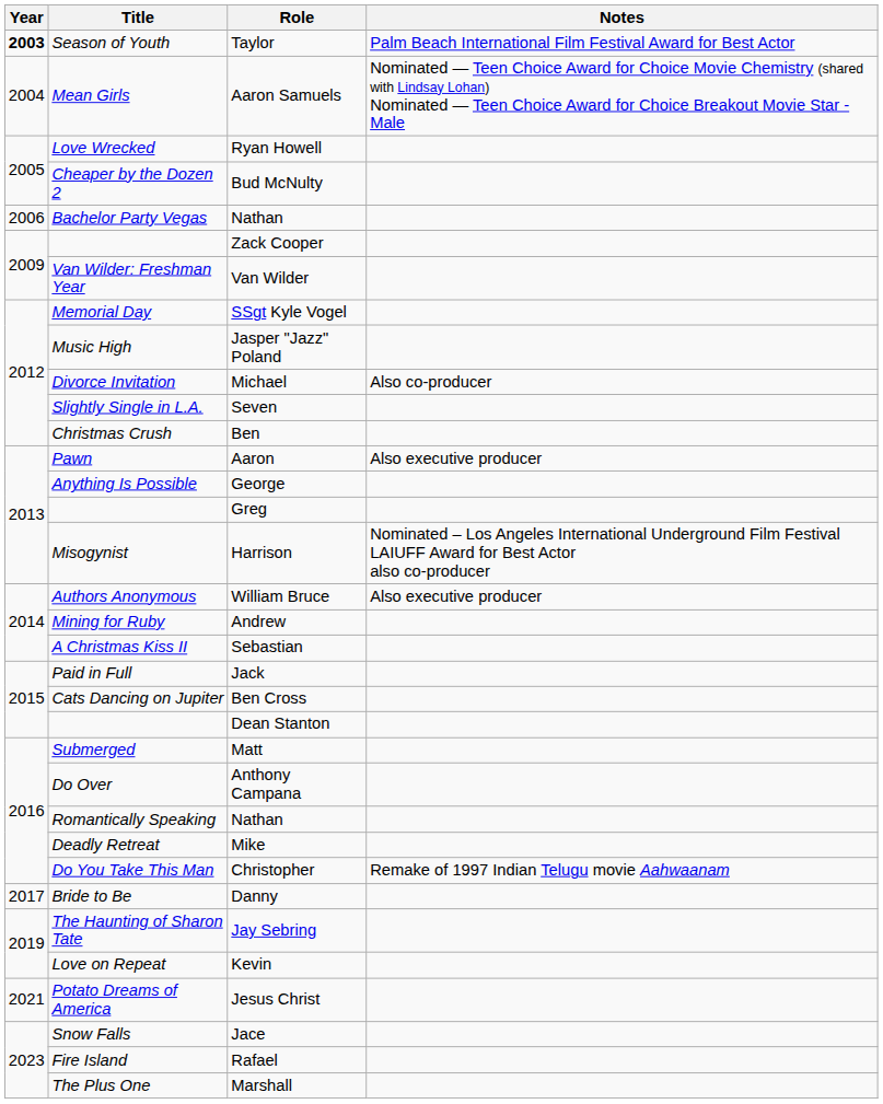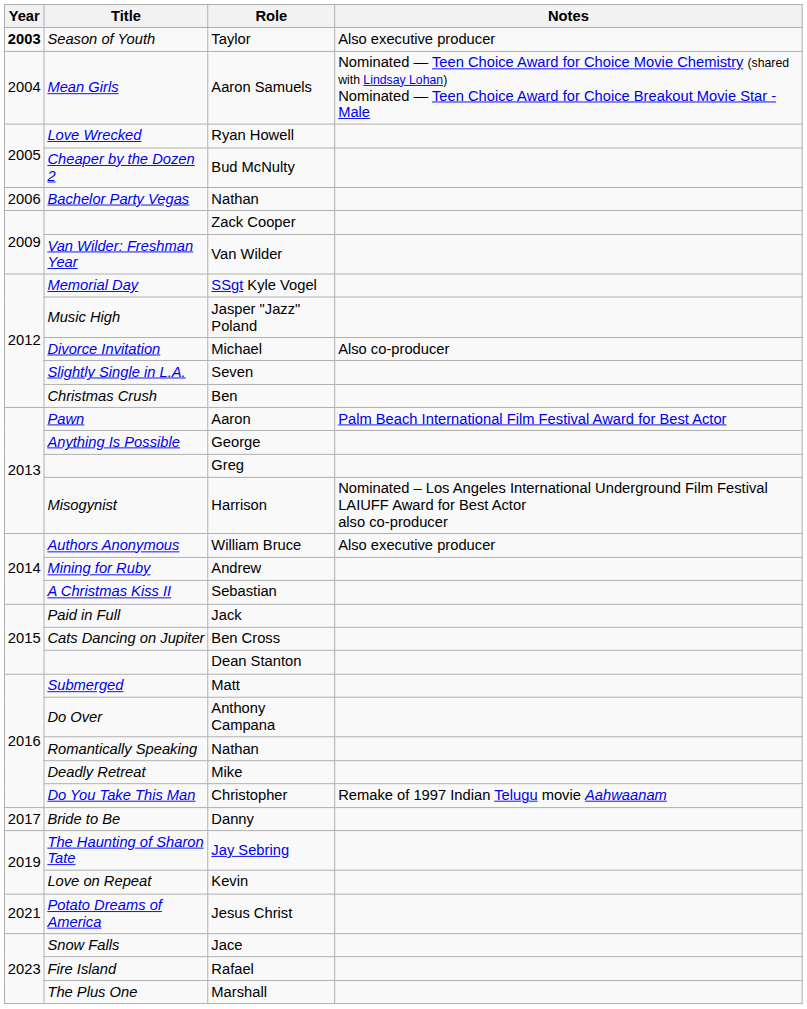 <table class="wikitable">
 <tr>
 <th>Year</th>
 <th>Title</th>
 <th>Role</th>
 <th class="unsortable">Notes</th>
 </tr>
 <tr>
 <td><strong>2003</strong></td>
 <td><em>Season of Youth</em></td>
 <td>Taylor</td>
-<td><a href='#'>Palm Beach International Film Festival Award for Best Actor</a></td>
+<td>Also executive producer</td>
 </tr>
 <tr>
 <td>2004</td>
 <td><em><a href='#'>Mean Girls</a></em></td>
 <td>Aaron Samuels</td>
 <td>Nominated — <a href='#'>Teen Choice Award for Choice Movie Chemistry</a> <small>(shared with <a href='#'>Lindsay Lohan</a>)</small><br>Nominated — <a href='#'>Teen Choice Award for Choice Breakout Movie Star - Male</a></td>
 </tr>
 <tr>
 <td rowspan=2>2005</td>
 <td><em><a href='#'>Love Wrecked</a></em></td>
 <td>Ryan Howell</td>
 <td></td>
 </tr>
 <tr>
 <td><em><a href='#'>Cheaper by the Dozen 2</a></em></td>
 <td>Bud McNulty</td>
 <td></td>
 </tr>
 <tr>
 <td>2006</td>
 <td><em><a href='#'>Bachelor Party Vegas</a></em></td>
 <td>Nathan</td>
 <td></td>
 </tr>
 <tr>
 <td rowspan=2>2009</td>
 <td><em></em></td>
 <td>Zack Cooper</td>
 <td></td>
 </tr>
 <tr>
 <td><em><a href='#'>Van Wilder: Freshman Year</a></em></td>
 <td>Van Wilder</td>
 <td></td>
 </tr>
 <tr>
 <td rowspan=5>2012</td>
 <td><em><a href='#'>Memorial Day</a></em></td>
 <td><a href='#'>SSgt</a> Kyle Vogel</td>
 <td></td>
 </tr>
 <tr>
 <td><em>Music High</em></td>
 <td>Jasper "Jazz" Poland</td>
 <td></td>
 </tr>
 <tr>
 <td><em><a href='#'>Divorce Invitation</a></em></td>
 <td>Michael</td>
 <td>Also co-producer</td>
 </tr>
 <tr>
 <td><em><a href='#'>Slightly Single in L.A.</a></em></td>
 <td>Seven</td>
 <td></td>
 </tr>
 <tr>
 <td><em>Christmas Crush</em></td>
 <td>Ben</td>
 <td></td>
 </tr>
 <tr>
 <td rowspan=4>2013</td>
 <td><em><a href='#'>Pawn</a></em></td>
 <td>Aaron</td>
-<td>Also executive producer</td>
+<td><a href='#'>Palm Beach International Film Festival Award for Best Actor</a></td>
 </tr>
 <tr>
 <td><em><a href='#'>Anything Is Possible</a></em></td>
 <td>George</td>
 <td></td>
 </tr>
 <tr>
 <td><em></em></td>
 <td>Greg</td>
 <td></td>
 </tr>
 <tr>
 <td><em>Misogynist</em></td>
 <td>Harrison</td>
 <td>Nominated – Los Angeles International Underground Film Festival LAIUFF Award for Best Actor<br>also co-producer</td>
 </tr>
 <tr>
 <td rowspan=3>2014</td>
 <td><em><a href='#'>Authors Anonymous</a></em></td>
 <td>William Bruce</td>
 <td>Also executive producer</td>
 </tr>
 <tr>
 <td><em><a href='#'>Mining for Ruby</a></em></td>
 <td>Andrew</td>
 <td></td>
 </tr>
 <tr>
 <td><em><a href='#'>A Christmas Kiss II</a></em></td>
 <td>Sebastian</td>
 <td></td>
 </tr>
 <tr>
 <td rowspan=3>2015</td>
 <td><em>Paid in Full</em></td>
 <td>Jack</td>
 <td></td>
 </tr>
 <tr>
 <td><em>Cats Dancing on Jupiter</em></td>
 <td>Ben Cross</td>
 <td></td>
 </tr>
 <tr>
 <td><em></em></td>
 <td>Dean Stanton</td>
 <td></td>
 </tr>
 <tr>
 <td rowspan=5>2016</td>
 <td><em><a href='#'>Submerged</a></em></td>
 <td>Matt</td>
 <td></td>
 </tr>
 <tr>
 <td><em>Do Over</em></td>
 <td>Anthony Campana</td>
 <td></td>
 </tr>
 <tr>
 <td><em>Romantically Speaking</em></td>
 <td>Nathan</td>
 <td></td>
 </tr>
 <tr>
 <td><em>Deadly Retreat</em></td>
 <td>Mike</td>
 <td></td>
 </tr>
 <tr>
 <td><em><a href='#'>Do You Take This Man</a></em></td>
 <td>Christopher</td>
 <td>Remake of 1997 Indian <a href='#'>Telugu</a> movie <em><a href='#'>Aahwaanam</a></em></td>
 </tr>
 <tr>
 <td>2017</td>
 <td><em>Bride to Be</em></td>
 <td>Danny</td>
 <td></td>
 </tr>
 <tr>
 <td rowspan=2>2019</td>
 <td><em><a href='#'>The Haunting of Sharon Tate</a></em></td>
 <td><a href='#'>Jay Sebring</a></td>
 <td></td>
 </tr>
 <tr>
 <td><em>Love on Repeat</em></td>
 <td>Kevin</td>
 <td></td>
 </tr>
 <tr>
 <td>2021</td>
 <td><em><a href='#'>Potato Dreams of America</a></em></td>
 <td>Jesus Christ</td>
 <td></td>
 </tr>
 <tr>
 <td rowspan="3">2023</td>
 <td><em>Snow Falls</em></td>
 <td>Jace</td>
 <td></td>
 </tr>
 <tr>
 <td><em>Fire Island</em></td>
 <td>Rafael</td>
 <td></td>
 </tr>
 <tr>
 <td><em>The Plus One</em></td>
 <td>Marshall</td>
 <td></td>
 </tr>
 </table>
